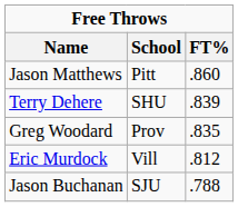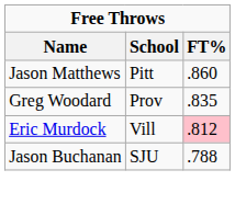 <table class="wikitable">
 <tr>
 <td colspan=3 style="text-align:center;"><strong>Free Throws</strong></td>
 </tr>
 <tr>
 <th>Name</th>
 <th>School</th>
 <th>FT%</th>
 </tr>
 <tr>
 <td>Jason Matthews</td>
 <td>Pitt</td>
 <td>.860</td>
 </tr>
 <tr>
-<td><a href='#'>Terry Dehere</a></td>
-<td>SHU</td>
-<td>.839</td>
-</tr>
-<tr>
 <td>Greg Woodard</td>
 <td>Prov</td>
 <td>.835</td>
 </tr>
 <tr>
 <td><a href='#'>Eric Murdock</a></td>
 <td>Vill</td>
-<td>.812</td>
+<td style="background: pink;">.812</td>
 </tr>
 <tr>
 <td>Jason Buchanan</td>
 <td>SJU</td>
 <td>.788</td>
 </tr>
 </table>
